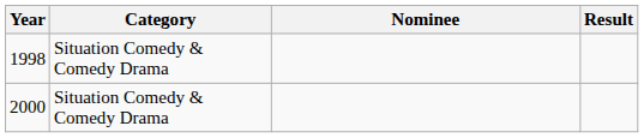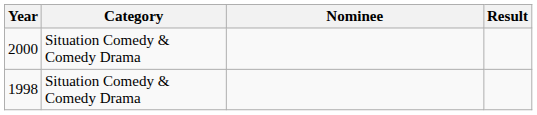 <table class="wikitable" width="90%">
 <tr>
 <th width="3.5%">Year</th>
 <th width="35%">Category</th>
 <th>Nominee</th>
 <th width="3.5%">Result</th>
 </tr>
 <tr>
+<td>2000</td>
+<td>Situation Comedy & Comedy Drama</td>
+<td></td>
+<td></td>
+</tr>
+<tr>
 <td>1998</td>
 <td>Situation Comedy & Comedy Drama</td>
 <td></td>
 <td></td>
 </tr>
-<tr>
-<td>2000</td>
-<td>Situation Comedy & Comedy Drama</td>
-<td></td>
-<td></td>
-</tr>
 </table>
